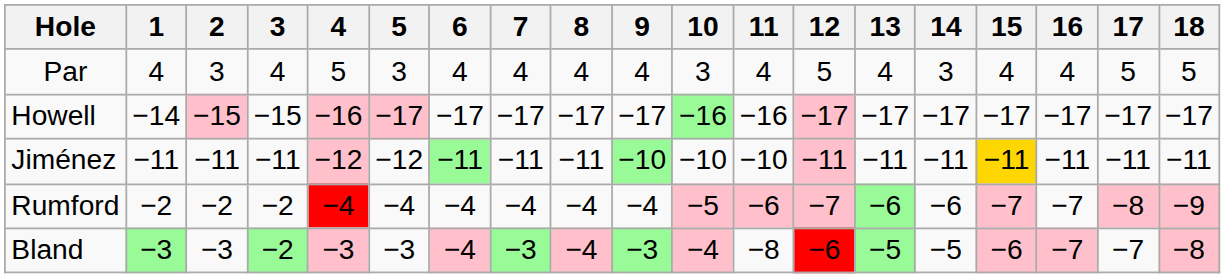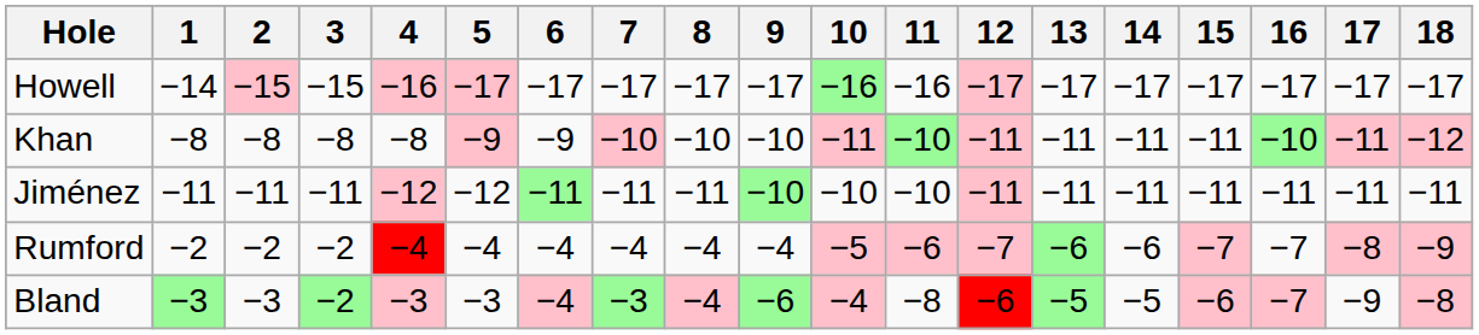 <table class="wikitable" style="text-align:center">
 <tr>
 <th>Hole</th>
 <th>1</th>
 <th>2</th>
 <th>3</th>
 <th>4</th>
 <th>5</th>
 <th>6</th>
 <th>7</th>
 <th>8</th>
 <th>9</th>
 <th>10</th>
 <th>11</th>
 <th>12</th>
 <th>13</th>
 <th>14</th>
 <th>15</th>
 <th>16</th>
 <th>17</th>
 <th>18</th>
 </tr>
 <tr>
-<td>Par</td>
-<td>4</td>
-<td>3</td>
-<td>4</td>
-<td>5</td>
-<td>3</td>
-<td>4</td>
-<td>4</td>
-<td>4</td>
-<td>4</td>
-<td>3</td>
-<td>4</td>
-<td>5</td>
-<td>4</td>
-<td>3</td>
-<td>4</td>
-<td>4</td>
-<td>5</td>
-<td>5</td>
-</tr>
-<tr>
 <td align=left> Howell</td>
 <td>−14</td>
 <td style="background: Pink;">−15</td>
 <td>−15</td>
 <td style="background: Pink;">−16</td>
 <td style="background: Pink;">−17</td>
 <td>−17</td>
 <td>−17</td>
 <td>−17</td>
 <td>−17</td>
 <td style="background: PaleGreen;">−16</td>
 <td>−16</td>
 <td style="background: Pink;">−17</td>
 <td>−17</td>
 <td>−17</td>
 <td>−17</td>
 <td>−17</td>
 <td>−17</td>
 <td>−17</td>
 </tr>
 <tr>
+<td align=left> Khan</td>
+<td>−8</td>
+<td>−8</td>
+<td>−8</td>
+<td>−8</td>
+<td style="background: Pink;">−9</td>
+<td>−9</td>
+<td style="background: Pink;">−10</td>
+<td>−10</td>
+<td>−10</td>
+<td style="background: Pink;">−11</td>
+<td style="background: PaleGreen;">−10</td>
+<td style="background: Pink;">−11</td>
+<td>−11</td>
+<td>−11</td>
+<td>−11</td>
+<td style="background: PaleGreen;">−10</td>
+<td style="background: Pink;">−11</td>
+<td style="background: Pink;">−12</td>
+</tr>
+<tr>
 <td align=left> Jiménez</td>
 <td>−11</td>
 <td>−11</td>
 <td>−11</td>
 <td style="background: Pink;">−12</td>
 <td>−12</td>
 <td style="background: PaleGreen;">−11</td>
 <td>−11</td>
 <td>−11</td>
 <td style="background: PaleGreen;">−10</td>
 <td>−10</td>
 <td>−10</td>
 <td style="background: Pink;">−11</td>
 <td>−11</td>
 <td>−11</td>
-<td style="background: gold;">−11</td>
+<td>−11</td>
 <td>−11</td>
 <td>−11</td>
 <td>−11</td>
 </tr>
 <tr>
 <td align=left> Rumford</td>
 <td>−2</td>
 <td>−2</td>
 <td>−2</td>
 <td style="background: Red;">−4</td>
 <td>−4</td>
 <td>−4</td>
 <td>−4</td>
 <td>−4</td>
 <td>−4</td>
 <td style="background: Pink;">−5</td>
 <td style="background: Pink;">−6</td>
 <td style="background: Pink;">−7</td>
 <td style="background: PaleGreen;">−6</td>
 <td>−6</td>
 <td style="background: Pink;">−7</td>
 <td>−7</td>
 <td style="background: Pink;">−8</td>
 <td style="background: Pink;">−9</td>
 </tr>
 <tr>
 <td align=left> Bland</td>
 <td style="background: PaleGreen;">−3</td>
 <td>−3</td>
 <td style="background: PaleGreen;">−2</td>
 <td style="background: Pink;">−3</td>
 <td>−3</td>
 <td style="background: Pink;">−4</td>
 <td style="background: PaleGreen;">−3</td>
 <td style="background: Pink;">−4</td>
-<td style="background: PaleGreen;">−3</td>
+<td style="background: PaleGreen;">−6</td>
 <td style="background: Pink;">−4</td>
 <td>−8</td>
 <td style="background: Red;">−6</td>
 <td style="background: PaleGreen;">−5</td>
 <td>−5</td>
 <td style="background: Pink;">−6</td>
 <td style="background: Pink;">−7</td>
-<td>−7</td>
+<td>−9</td>
 <td style="background: Pink;">−8</td>
 </tr>
 </table>
